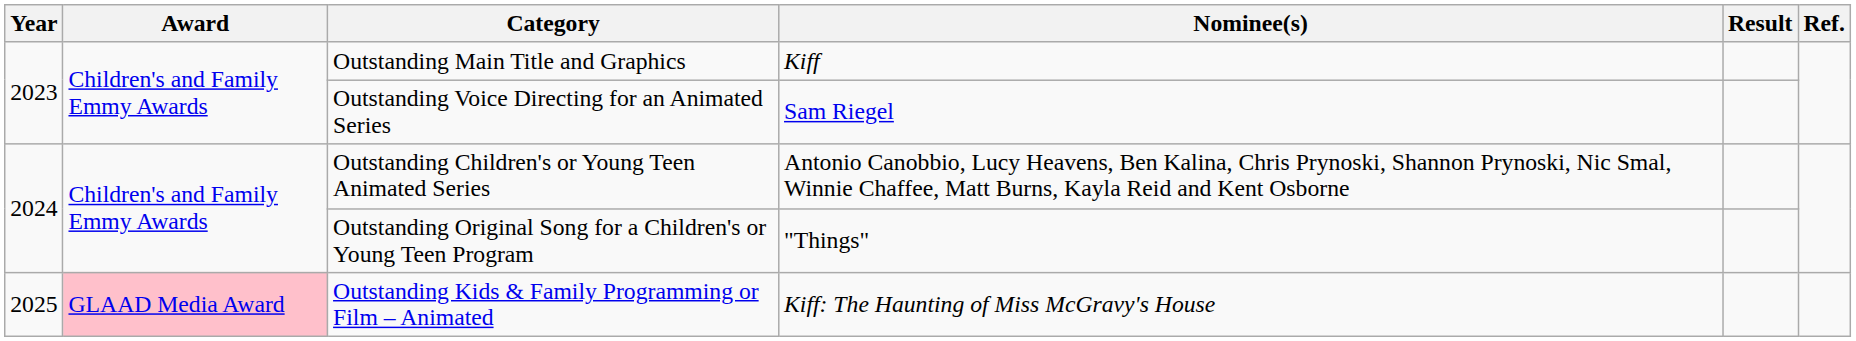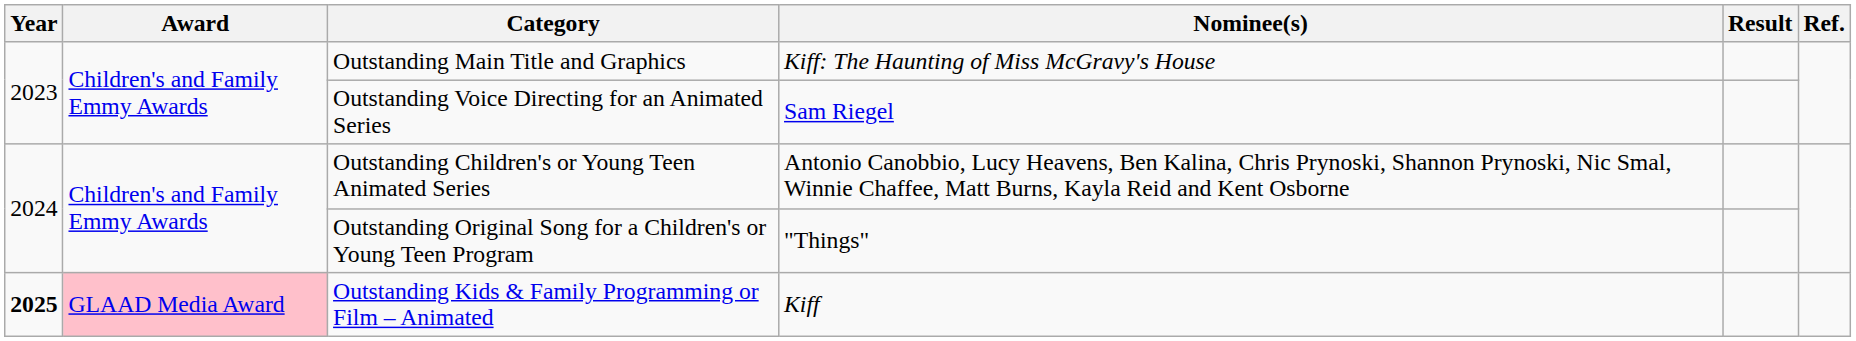 <table class="wikitable plainrowheaders">
 <tr>
 <th>Year</th>
 <th>Award</th>
 <th>Category</th>
 <th>Nominee(s)</th>
 <th>Result</th>
 <th>Ref.</th>
 </tr>
 <tr>
 <td rowspan="2" style="text-align:center;">2023</td>
 <td rowspan="2"><a href='#'>Children's and Family Emmy Awards</a></td>
 <td>Outstanding Main Title and Graphics</td>
-<td><em>Kiff</em></td>
+<td><em>Kiff: The Haunting of Miss McGravy's House</em></td>
 <td></td>
 <td rowspan="2"></td>
 </tr>
 <tr>
 <td>Outstanding Voice Directing for an Animated Series</td>
 <td><a href='#'>Sam Riegel</a></td>
 <td></td>
 </tr>
 <tr>
 <td rowspan="2" style="text-align:center;">2024</td>
 <td rowspan="2"><a href='#'>Children's and Family Emmy Awards</a></td>
 <td>Outstanding Children's or Young Teen Animated Series</td>
 <td>Antonio Canobbio, Lucy Heavens, Ben Kalina, Chris Prynoski, Shannon Prynoski, Nic Smal, Winnie Chaffee, Matt Burns, Kayla Reid and Kent Osborne</td>
 <td></td>
 <td rowspan="2"></td>
 </tr>
 <tr>
 <td>Outstanding Original Song for a Children's or Young Teen Program</td>
 <td>"Things"</td>
 <td></td>
 </tr>
 <tr>
-<td rowspan="1" style="text-align:center;">2025</td>
+<td rowspan="1" style="text-align:center;"><strong>2025</strong></td>
 <td rowspan="1" style="background: pink;"><a href='#'>GLAAD Media Award</a></td>
 <td><a href='#'>Outstanding Kids & Family Programming or Film – Animated</a></td>
-<td><em>Kiff: The Haunting of Miss McGravy's House</em></td>
+<td><em>Kiff</em></td>
 <td></td>
 <td rowspan="1"></td>
 </tr>
 </table>
